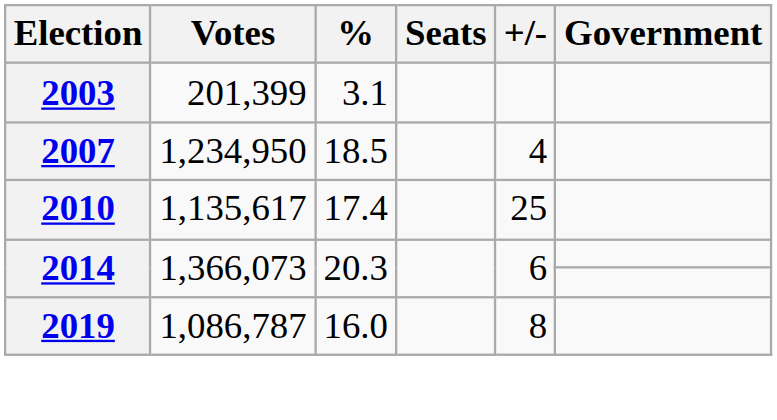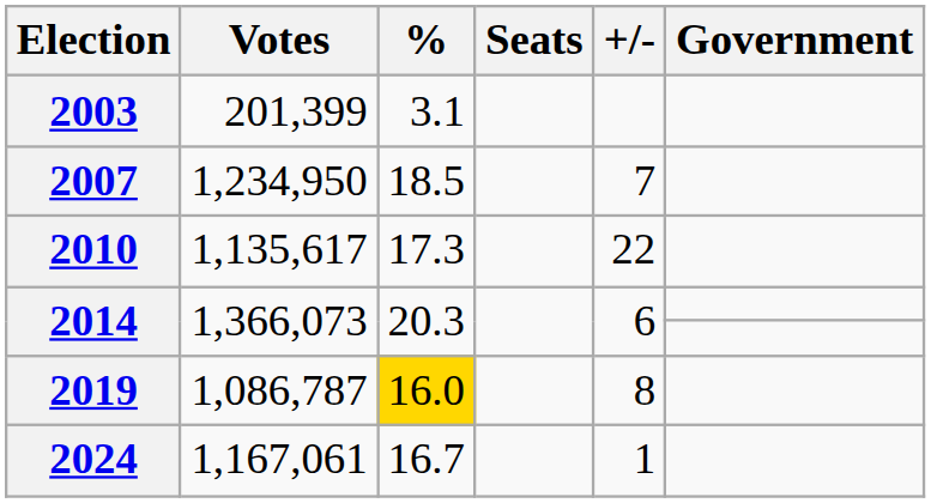 <table class="wikitable" style="text-align:right;">
 <tr>
 <th>Election</th>
 <th>Votes</th>
 <th>%</th>
 <th>Seats</th>
 <th>+/-</th>
 <th>Government</th>
 </tr>
 <tr>
 <th><a href='#'>2003</a></th>
 <td>201,399</td>
 <td>3.1</td>
 <td></td>
 <td></td>
 <td></td>
 </tr>
 <tr>
 <th><a href='#'>2007</a></th>
 <td>1,234,950</td>
 <td>18.5</td>
 <td></td>
-<td> 4</td>
+<td> 7</td>
 <td></td>
 </tr>
 <tr>
 <th><a href='#'>2010</a></th>
 <td>1,135,617</td>
-<td>17.4</td>
+<td>17.3</td>
 <td></td>
-<td> 25</td>
+<td> 22</td>
 <td></td>
 </tr>
 <tr>
 <th rowspan=2><a href='#'>2014</a></th>
 <td rowspan=2>1,366,073</td>
 <td rowspan=2>20.3</td>
 <td rowspan=2></td>
 <td rowspan=2> 6</td>
 <td></td>
 </tr>
 <tr>
 <td></td>
 </tr>
 <tr>
 <th><a href='#'>2019</a></th>
 <td>1,086,787</td>
-<td>16.0</td>
+<td style="background: gold;">16.0</td>
 <td></td>
 <td> 8</td>
 <td></td>
 </tr>
+<tr>
+<th><a href='#'>2024</a></th>
+<td>1,167,061</td>
+<td>16.7</td>
+<td></td>
+<td> 1</td>
+<td></td>
+</tr>
 </table>
